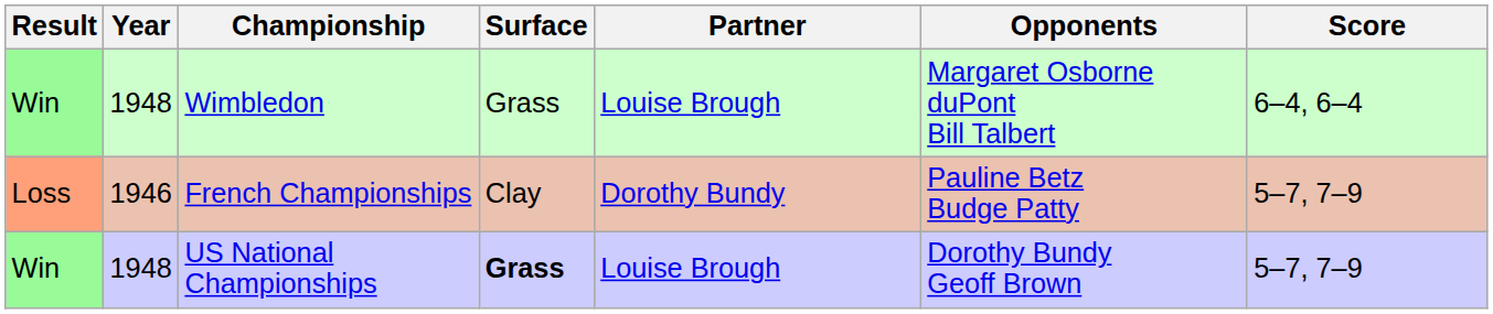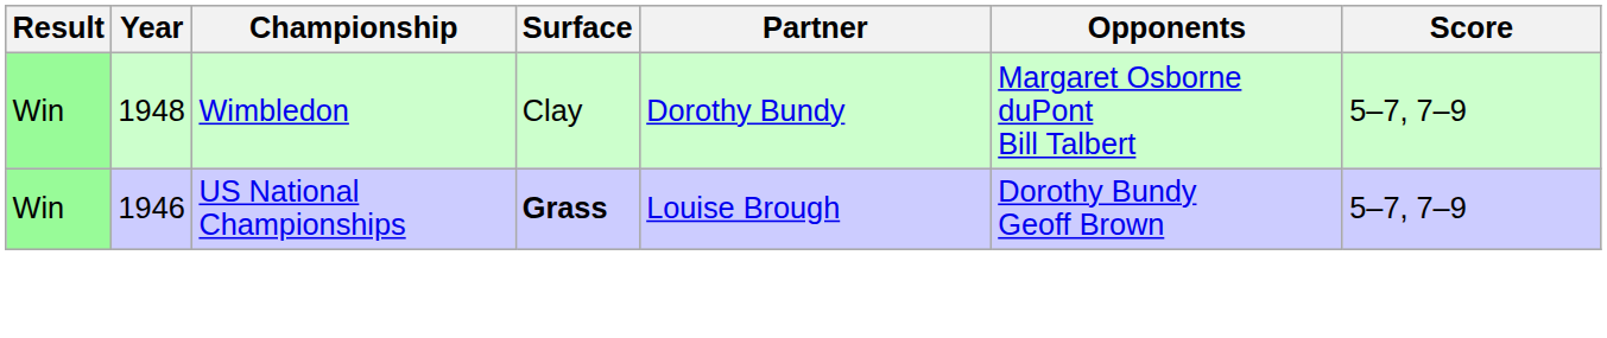 <table class="sortable wikitable">
 <tr>
 <th style="width:40px">Result</th>
 <th style="width:30px">Year</th>
 <th style="width:165px">Championship</th>
 <th style="width:50px">Surface</th>
 <th style="width:180px">Partner</th>
 <th style="width:180px">Opponents</th>
 <th style="width:130px" class="unsortable">Score</th>
 </tr>
 <tr style="background:#cfc;">
 <td style="background:#98fb98;">Win</td>
 <td>1948</td>
 <td><a href='#'>Wimbledon</a></td>
-<td>Grass</td>
-<td> <a href='#'>Louise Brough</a></td>
-<td> <a href='#'>Margaret Osborne duPont</a> <br>  <a href='#'>Bill Talbert</a></td>
-<td>6–4, 6–4</td>
-</tr>
-<tr style="background:#ebc2af;">
-<td style="background:#ffa07a;">Loss</td>
-<td>1946</td>
-<td><a href='#'>French Championships</a></td>
 <td>Clay</td>
 <td> <a href='#'>Dorothy Bundy</a></td>
-<td> <a href='#'>Pauline Betz</a> <br>  <a href='#'>Budge Patty</a></td>
+<td> <a href='#'>Margaret Osborne duPont</a> <br>  <a href='#'>Bill Talbert</a></td>
 <td>5–7, 7–9</td>
 </tr>
 <tr bgcolor="#CCCCFF">
 <td style="background:#98fb98;">Win</td>
-<td>1948</td>
+<td>1946</td>
 <td><a href='#'>US National Championships</a></td>
 <td><strong>Grass</strong></td>
 <td> <a href='#'>Louise Brough</a></td>
 <td> <a href='#'>Dorothy Bundy</a> <br>  <a href='#'>Geoff Brown</a></td>
 <td>5–7, 7–9</td>
 </tr>
 </table>
